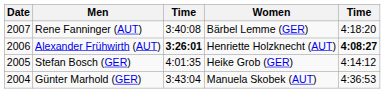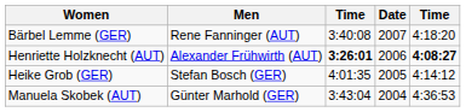 <table class="wikitable sortable">
 <tr>
-<th>Date</th>
+<th>Women</th>
 <th>Men</th>
 <th>Time</th>
-<th>Women</th>
+<th>Date</th>
 <th>Time</th>
 </tr>
 <tr>
-<td>2007</td>
+<td>Bärbel Lemme (<a href='#'>GER</a>)</td>
 <td>Rene Fanninger (<a href='#'>AUT</a>)</td>
 <td>3:40:08</td>
-<td>Bärbel Lemme (<a href='#'>GER</a>)</td>
+<td>2007</td>
 <td>4:18:20</td>
 </tr>
 <tr>
-<td>2006</td>
+<td>Henriette Holzknecht (<a href='#'>AUT</a>)</td>
 <td><a href='#'>Alexander Frühwirth</a> (<a href='#'>AUT</a>)</td>
 <td><strong>3:26:01</strong></td>
-<td>Henriette Holzknecht (<a href='#'>AUT</a>)</td>
+<td>2006</td>
 <td><strong>4:08:27</strong></td>
 </tr>
 <tr>
-<td>2005</td>
+<td>Heike Grob (<a href='#'>GER</a>)</td>
 <td>Stefan Bosch (<a href='#'>GER</a>)</td>
 <td>4:01:35</td>
-<td>Heike Grob (<a href='#'>GER</a>)</td>
+<td>2005</td>
 <td>4:14:12</td>
 </tr>
 <tr>
-<td>2004</td>
+<td>Manuela Skobek (<a href='#'>AUT</a>)</td>
 <td>Günter Marhold (<a href='#'>GER</a>)</td>
 <td>3:43:04</td>
-<td>Manuela Skobek (<a href='#'>AUT</a>)</td>
+<td>2004</td>
 <td>4:36:53</td>
 </tr>
 </table>
